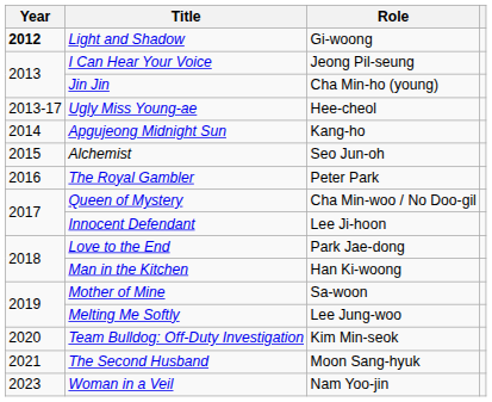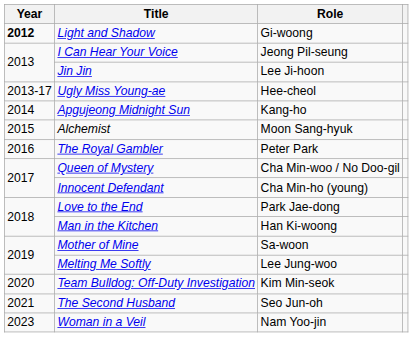 <table class="wikitable">
 <tr>
 <th>Year</th>
 <th>Title</th>
 <th>Role</th>
 <th></th>
 </tr>
 <tr>
 <td><strong>2012</strong></td>
 <td><em><a href='#'>Light and Shadow</a></em></td>
 <td>Gi-woong</td>
 <td></td>
 </tr>
 <tr>
 <td rowspan=2>2013</td>
 <td><em><a href='#'>I Can Hear Your Voice</a></em></td>
 <td>Jeong Pil-seung</td>
 <td></td>
 </tr>
 <tr>
 <td><em><a href='#'>Jin Jin</a></em></td>
-<td>Cha Min-ho (young)</td>
+<td>Lee Ji-hoon</td>
 <td></td>
 </tr>
 <tr>
 <td>2013-17</td>
 <td><em><a href='#'>Ugly Miss Young-ae</a></em></td>
 <td>Hee-cheol</td>
 <td></td>
 </tr>
 <tr>
 <td>2014</td>
 <td><em><a href='#'>Apgujeong Midnight Sun</a></em></td>
 <td>Kang-ho</td>
 <td></td>
 </tr>
 <tr>
 <td>2015</td>
 <td><em>Alchemist</em></td>
-<td>Seo Jun-oh</td>
+<td>Moon Sang-hyuk</td>
 <td></td>
 </tr>
 <tr>
 <td>2016</td>
 <td><em><a href='#'>The Royal Gambler</a></em></td>
 <td>Peter Park</td>
 <td></td>
 </tr>
 <tr>
 <td rowspan=2>2017</td>
 <td><em><a href='#'>Queen of Mystery</a></em></td>
 <td>Cha Min-woo / No Doo-gil</td>
 <td></td>
 </tr>
 <tr>
 <td><em><a href='#'>Innocent Defendant</a></em></td>
-<td>Lee Ji-hoon</td>
+<td>Cha Min-ho (young)</td>
 <td></td>
 </tr>
 <tr>
 <td rowspan=2>2018</td>
 <td><em><a href='#'>Love to the End</a></em></td>
 <td>Park Jae-dong</td>
 <td></td>
 </tr>
 <tr>
 <td><em><a href='#'>Man in the Kitchen</a></em></td>
 <td>Han Ki-woong</td>
 <td></td>
 </tr>
 <tr>
 <td rowspan=2>2019</td>
 <td><em><a href='#'>Mother of Mine</a></em></td>
 <td>Sa-woon</td>
 <td></td>
 </tr>
 <tr>
 <td><em><a href='#'>Melting Me Softly</a></em></td>
 <td>Lee Jung-woo</td>
 <td></td>
 </tr>
 <tr>
 <td>2020</td>
 <td><em><a href='#'>Team Bulldog: Off-Duty Investigation</a></em></td>
 <td>Kim Min-seok</td>
 <td></td>
 </tr>
 <tr>
 <td>2021</td>
 <td><em><a href='#'>The Second Husband</a></em></td>
-<td>Moon Sang-hyuk</td>
+<td>Seo Jun-oh</td>
 <td></td>
 </tr>
 <tr>
 <td>2023</td>
 <td><em><a href='#'>Woman in a Veil</a></em></td>
 <td>Nam Yoo-jin</td>
 <td></td>
 </tr>
 </table>
